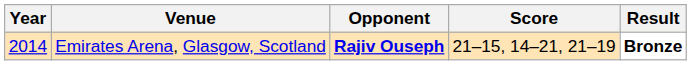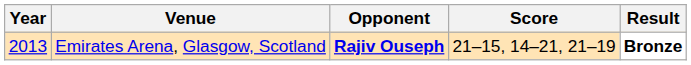 <table class="sortable wikitable" style="font-size: 90%;">
 <tr>
 <th>Year</th>
 <th>Venue</th>
 <th>Opponent</th>
 <th>Score</th>
 <th>Result</th>
 </tr>
 <tr style="background:#FFE4B5">
-<td align="center"><a href='#'>2014</a></td>
+<td align="center"><a href='#'>2013</a></td>
 <td align="left"><a href='#'>Emirates Arena</a>, <a href='#'>Glasgow, Scotland</a></td>
 <td align="left"><strong> <a href='#'>Rajiv Ouseph</a></strong></td>
 <td align="left">21–15, 14–21, 21–19</td>
 <td style="text-align:left; background:white"> <strong>Bronze</strong></td>
 </tr>
 </table>
